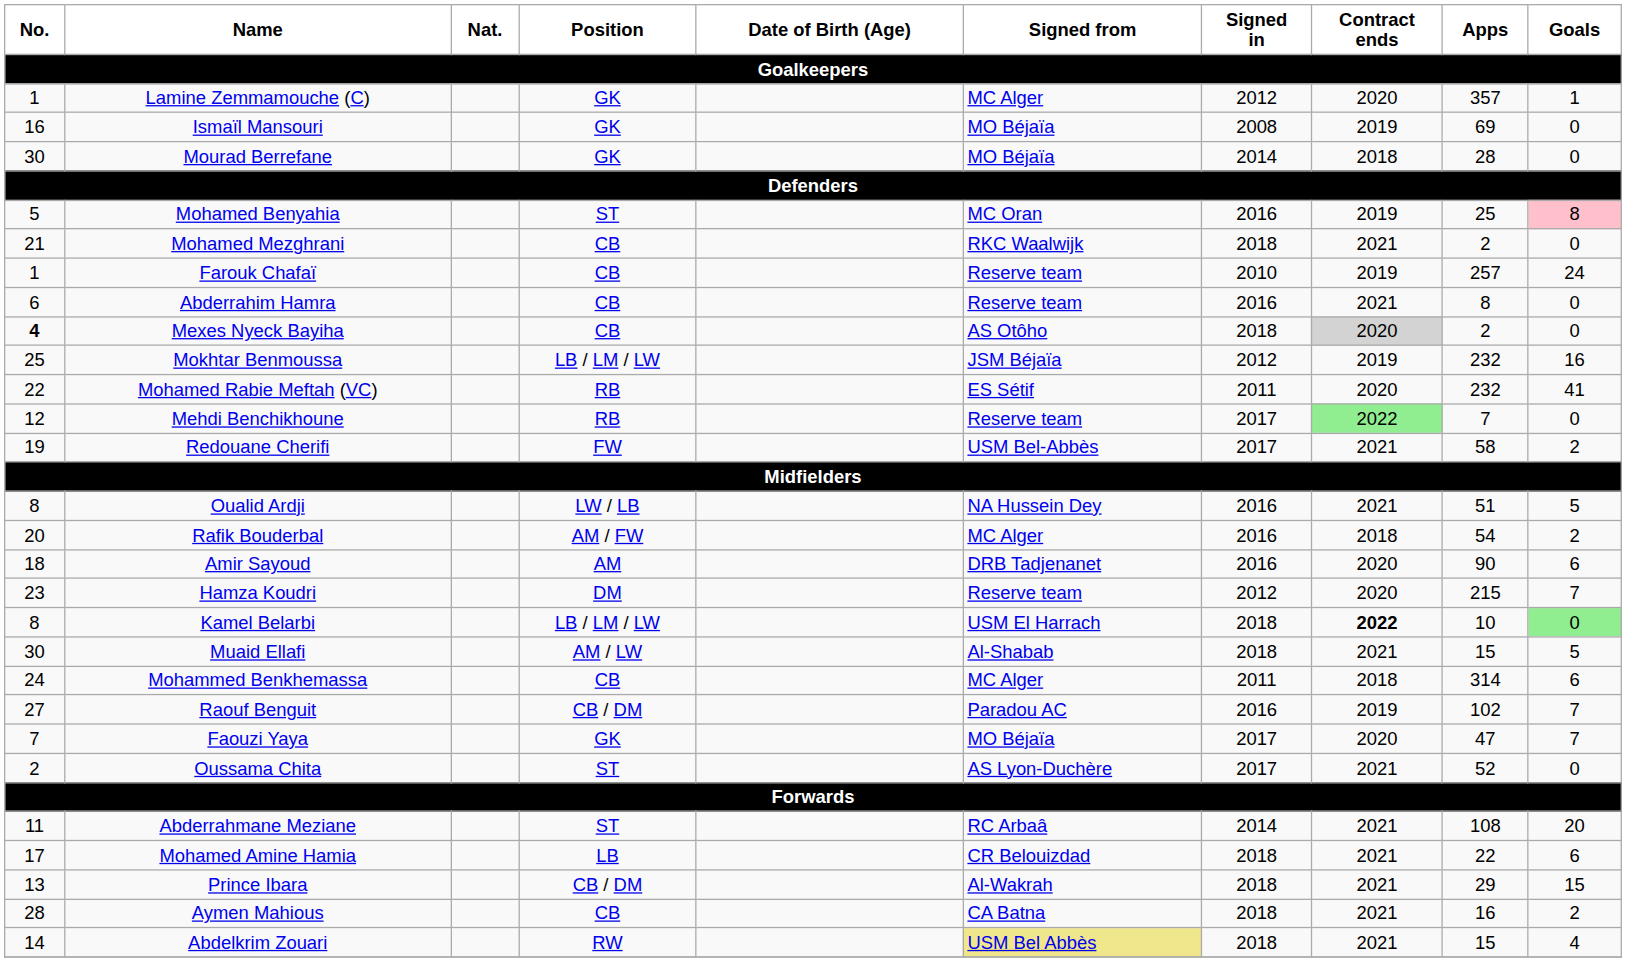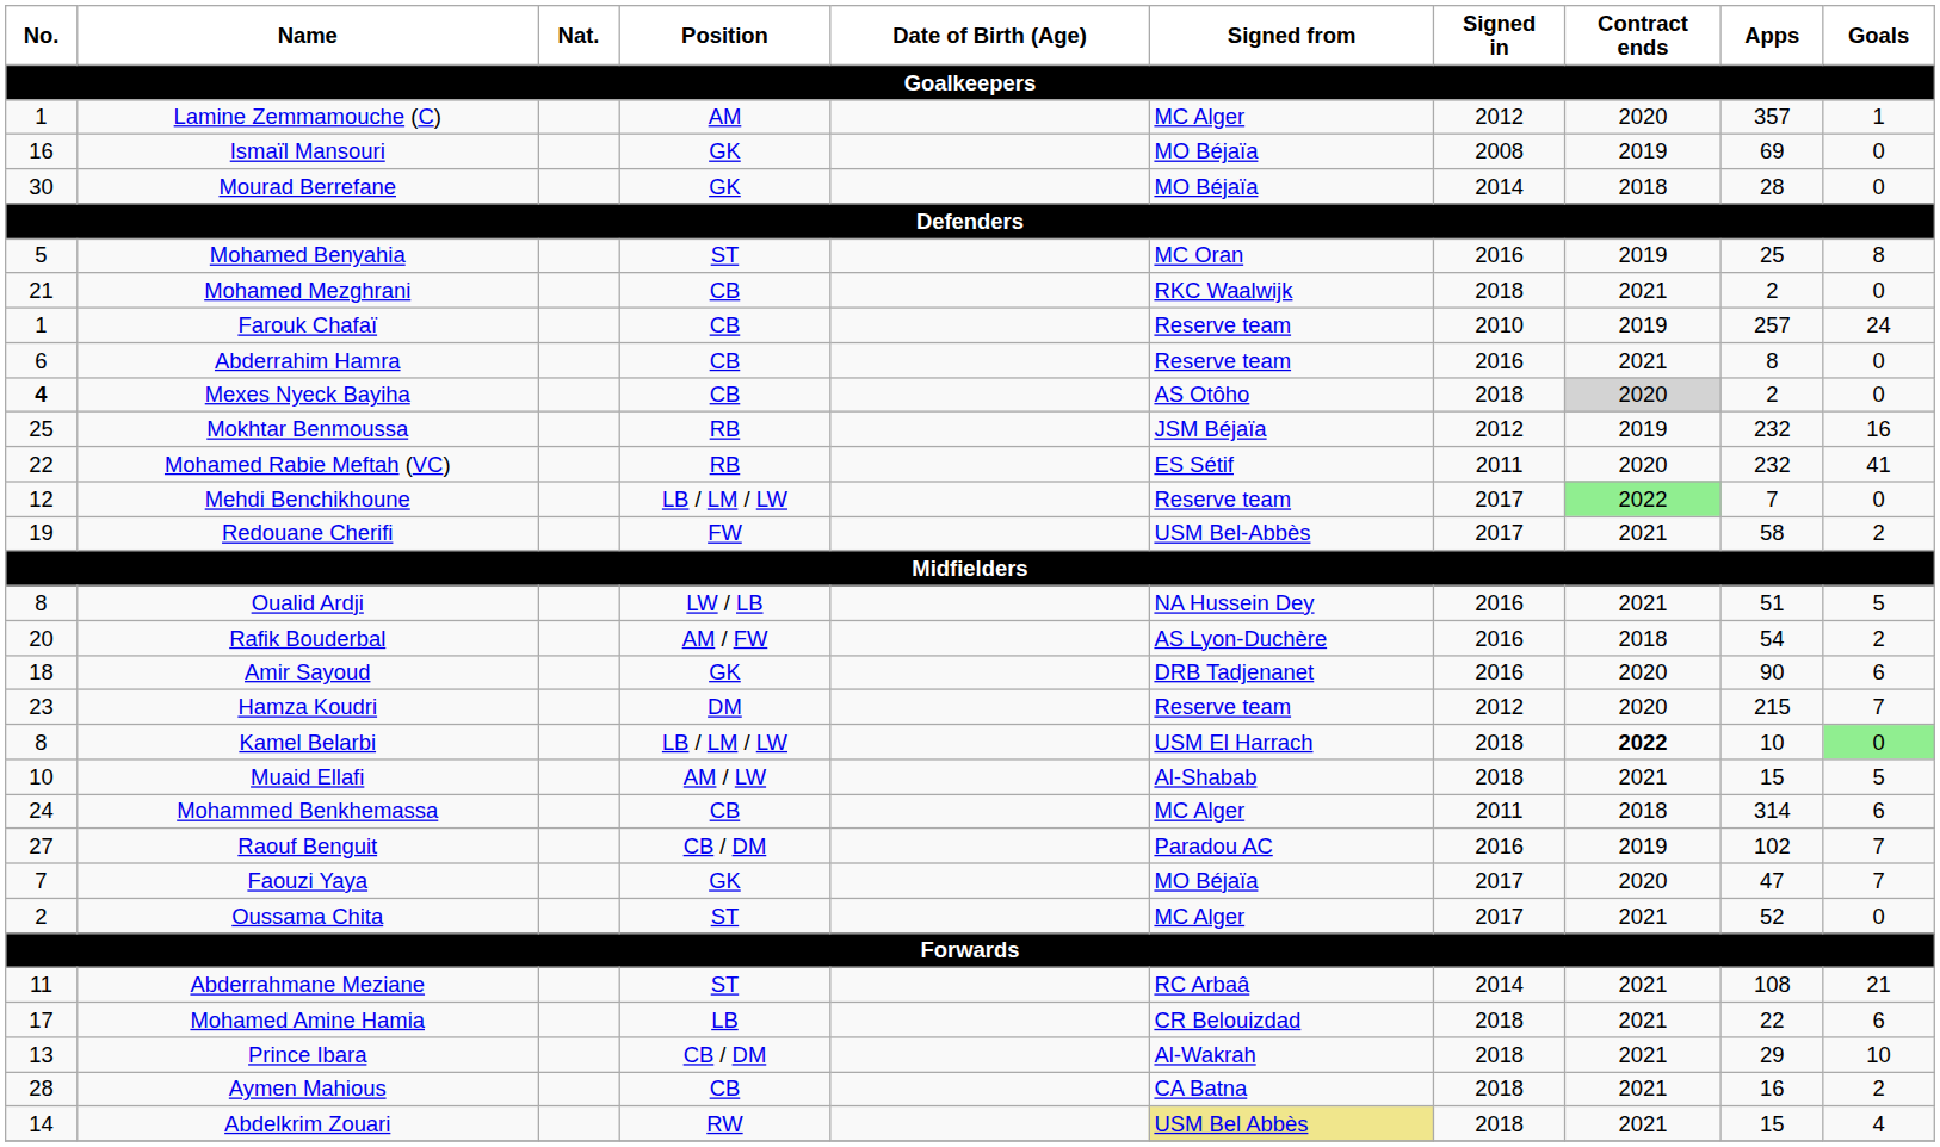 <table class="wikitable" style="text-align:center; font-size:90%; width:100%">
 <tr>
 <th style="background:white; color:black; text-align:center;">No.</th>
 <th style="background:white; color:black; text-align:center;">Name</th>
 <th style="background:white; color:black; text-align:center;">Nat.</th>
 <th style="background:white; color:black; text-align:center;">Position</th>
 <th style="background:white; color:black; text-align:center;">Date of Birth (Age)</th>
 <th style="background:white; color:black; text-align:center;">Signed from</th>
 <th style="background:white; color:black; text-align:center;">Signed<br>in</th>
 <th style="background:white; color:black; text-align:center;">Contract<br>ends</th>
 <th style="background:white; color:black; text-align:center;">Apps</th>
 <th style="background:white; color:black; text-align:center;">Goals</th>
 </tr>
 <tr>
 <th colspan="12" style="background:#000000; color:white; text-align:center">Goalkeepers</th>
 </tr>
 <tr>
 <td>1</td>
 <td><a href='#'>Lamine Zemmamouche</a> (<a href='#'>C</a>)</td>
 <td></td>
-<td><a href='#'>GK</a></td>
+<td><a href='#'>AM</a></td>
 <td></td>
 <td style="text-align:left"> <a href='#'>MC Alger</a></td>
 <td>2012</td>
 <td>2020</td>
 <td>357</td>
 <td>1</td>
 </tr>
 <tr>
 <td>16</td>
 <td><a href='#'>Ismaïl Mansouri</a></td>
 <td></td>
 <td><a href='#'>GK</a></td>
 <td></td>
 <td style="text-align:left"> <a href='#'>MO Béjaïa</a></td>
 <td>2008</td>
 <td>2019</td>
 <td>69</td>
 <td>0</td>
 </tr>
 <tr>
 <td>30</td>
 <td><a href='#'>Mourad Berrefane</a></td>
 <td></td>
 <td><a href='#'>GK</a></td>
 <td></td>
 <td style="text-align:left"> <a href='#'>MO Béjaïa</a></td>
 <td>2014</td>
 <td>2018</td>
 <td>28</td>
 <td>0</td>
 </tr>
 <tr>
 <th colspan="12" style="background:#000000; color:white; text-align:center">Defenders</th>
 </tr>
 <tr>
 <td>5</td>
 <td><a href='#'>Mohamed Benyahia</a></td>
 <td></td>
 <td><a href='#'>ST</a></td>
 <td></td>
 <td style="text-align:left"> <a href='#'>MC Oran</a></td>
 <td>2016</td>
 <td>2019</td>
 <td>25</td>
-<td style="background: pink;">8</td>
+<td>8</td>
 </tr>
 <tr>
 <td>21</td>
 <td><a href='#'>Mohamed Mezghrani</a></td>
 <td></td>
 <td><a href='#'>CB</a></td>
 <td></td>
 <td style="text-align:left"> <a href='#'>RKC Waalwijk</a></td>
 <td>2018</td>
 <td>2021</td>
 <td>2</td>
 <td>0</td>
 </tr>
 <tr>
 <td>1</td>
 <td><a href='#'>Farouk Chafaï</a></td>
 <td></td>
 <td><a href='#'>CB</a></td>
 <td></td>
 <td style="text-align:left"> <a href='#'>Reserve team</a></td>
 <td>2010</td>
 <td>2019</td>
 <td>257</td>
 <td>24</td>
 </tr>
 <tr>
 <td>6</td>
 <td><a href='#'>Abderrahim Hamra</a></td>
 <td></td>
 <td><a href='#'>CB</a></td>
 <td></td>
 <td style="text-align:left"> <a href='#'>Reserve team</a></td>
 <td>2016</td>
 <td>2021</td>
 <td>8</td>
 <td>0</td>
 </tr>
 <tr>
 <td><strong>4</strong></td>
 <td><a href='#'>Mexes Nyeck Bayiha</a></td>
 <td></td>
 <td><a href='#'>CB</a></td>
 <td></td>
 <td style="text-align:left"> <a href='#'>AS Otôho</a></td>
 <td>2018</td>
 <td style="background: lightgrey;">2020</td>
 <td>2</td>
 <td>0</td>
 </tr>
 <tr>
 <td>25</td>
 <td><a href='#'>Mokhtar Benmoussa</a></td>
 <td></td>
-<td><a href='#'>LB</a> / <a href='#'>LM</a> / <a href='#'>LW</a></td>
+<td><a href='#'>RB</a></td>
 <td></td>
 <td style="text-align:left"> <a href='#'>JSM Béjaïa</a></td>
 <td>2012</td>
 <td>2019</td>
 <td>232</td>
 <td>16</td>
 </tr>
 <tr>
 <td>22</td>
 <td><a href='#'>Mohamed Rabie Meftah</a> (<a href='#'>VC</a>)</td>
 <td></td>
 <td><a href='#'>RB</a></td>
 <td></td>
 <td style="text-align:left"> <a href='#'>ES Sétif</a></td>
 <td>2011</td>
 <td>2020</td>
 <td>232</td>
 <td>41</td>
 </tr>
 <tr>
 <td>12</td>
 <td><a href='#'>Mehdi Benchikhoune</a></td>
 <td></td>
-<td><a href='#'>RB</a></td>
+<td><a href='#'>LB</a> / <a href='#'>LM</a> / <a href='#'>LW</a></td>
 <td></td>
 <td style="text-align:left"> <a href='#'>Reserve team</a></td>
 <td>2017</td>
 <td style="background: lightgreen;">2022</td>
 <td>7</td>
 <td>0</td>
 </tr>
 <tr>
 <td>19</td>
 <td><a href='#'>Redouane Cherifi</a></td>
 <td></td>
 <td><a href='#'>FW</a></td>
 <td></td>
 <td style="text-align:left"> <a href='#'>USM Bel-Abbès</a></td>
 <td>2017</td>
 <td>2021</td>
 <td>58</td>
 <td>2</td>
 </tr>
 <tr>
 <th colspan="12" style="background:#000000; color:white; text-align:center">Midfielders</th>
 </tr>
 <tr>
 <td>8</td>
 <td><a href='#'>Oualid Ardji</a></td>
 <td></td>
 <td><a href='#'>LW</a> / <a href='#'>LB</a></td>
 <td></td>
 <td style="text-align:left"> <a href='#'>NA Hussein Dey</a></td>
 <td>2016</td>
 <td>2021</td>
 <td>51</td>
 <td>5</td>
 </tr>
 <tr>
 <td>20</td>
 <td><a href='#'>Rafik Bouderbal</a></td>
 <td></td>
 <td><a href='#'>AM</a> / <a href='#'>FW</a></td>
 <td></td>
-<td style="text-align:left"> <a href='#'>MC Alger</a></td>
+<td style="text-align:left"> <a href='#'>AS Lyon-Duchère</a></td>
 <td>2016</td>
 <td>2018</td>
 <td>54</td>
 <td>2</td>
 </tr>
 <tr>
 <td>18</td>
 <td><a href='#'>Amir Sayoud</a></td>
 <td></td>
-<td><a href='#'>AM</a></td>
+<td><a href='#'>GK</a></td>
 <td></td>
 <td style="text-align:left"> <a href='#'>DRB Tadjenanet</a></td>
 <td>2016</td>
 <td>2020</td>
 <td>90</td>
 <td>6</td>
 </tr>
 <tr>
 <td>23</td>
 <td><a href='#'>Hamza Koudri</a></td>
 <td></td>
 <td><a href='#'>DM</a></td>
 <td></td>
 <td style="text-align:left"> <a href='#'>Reserve team</a></td>
 <td>2012</td>
 <td>2020</td>
 <td>215</td>
 <td>7</td>
 </tr>
 <tr>
 <td>8</td>
 <td><a href='#'>Kamel Belarbi</a></td>
 <td></td>
 <td><a href='#'>LB</a> / <a href='#'>LM</a> / <a href='#'>LW</a></td>
 <td></td>
 <td style="text-align:left"> <a href='#'>USM El Harrach</a></td>
 <td>2018</td>
 <td><strong>2022</strong></td>
 <td>10</td>
 <td style="background: lightgreen;">0</td>
 </tr>
 <tr>
-<td>30</td>
+<td>10</td>
 <td><a href='#'>Muaid Ellafi</a></td>
 <td></td>
 <td><a href='#'>AM</a> / <a href='#'>LW</a></td>
 <td></td>
 <td style="text-align:left"> <a href='#'>Al-Shabab</a></td>
 <td>2018</td>
 <td>2021</td>
 <td>15</td>
 <td>5</td>
 </tr>
 <tr>
 <td>24</td>
 <td><a href='#'>Mohammed Benkhemassa</a></td>
 <td></td>
 <td><a href='#'>CB</a></td>
 <td></td>
 <td style="text-align:left"> <a href='#'>MC Alger</a></td>
 <td>2011</td>
 <td>2018</td>
 <td>314</td>
 <td>6</td>
 </tr>
 <tr>
 <td>27</td>
 <td><a href='#'>Raouf Benguit</a></td>
 <td></td>
 <td><a href='#'>CB</a> / <a href='#'>DM</a></td>
 <td></td>
 <td style="text-align:left"> <a href='#'>Paradou AC</a></td>
 <td>2016</td>
 <td>2019</td>
 <td>102</td>
 <td>7</td>
 </tr>
 <tr>
 <td>7</td>
 <td><a href='#'>Faouzi Yaya</a></td>
 <td></td>
 <td><a href='#'>GK</a></td>
 <td></td>
 <td style="text-align:left"> <a href='#'>MO Béjaïa</a></td>
 <td>2017</td>
 <td>2020</td>
 <td>47</td>
 <td>7</td>
 </tr>
 <tr>
 <td>2</td>
 <td><a href='#'>Oussama Chita</a></td>
 <td></td>
 <td><a href='#'>ST</a></td>
 <td></td>
-<td style="text-align:left"> <a href='#'>AS Lyon-Duchère</a></td>
+<td style="text-align:left"> <a href='#'>MC Alger</a></td>
 <td>2017</td>
 <td>2021</td>
 <td>52</td>
 <td>0</td>
 </tr>
 <tr>
 <th colspan="12" style="background:#000000; color:white; text-align:center">Forwards</th>
 </tr>
 <tr>
 <td>11</td>
 <td><a href='#'>Abderrahmane Meziane</a></td>
 <td></td>
 <td><a href='#'>ST</a></td>
 <td></td>
 <td style="text-align:left"> <a href='#'>RC Arbaâ</a></td>
 <td>2014</td>
 <td>2021</td>
 <td>108</td>
-<td>20</td>
+<td>21</td>
 </tr>
 <tr>
 <td>17</td>
 <td><a href='#'>Mohamed Amine Hamia</a></td>
 <td></td>
 <td><a href='#'>LB</a></td>
 <td></td>
 <td style="text-align:left"> <a href='#'>CR Belouizdad</a></td>
 <td>2018</td>
 <td>2021</td>
 <td>22</td>
 <td>6</td>
 </tr>
 <tr>
 <td>13</td>
 <td><a href='#'>Prince Ibara</a></td>
 <td></td>
 <td><a href='#'>CB</a> / <a href='#'>DM</a></td>
 <td></td>
 <td style="text-align:left"> <a href='#'>Al-Wakrah</a></td>
 <td>2018</td>
 <td>2021</td>
 <td>29</td>
-<td>15</td>
+<td>10</td>
 </tr>
 <tr>
 <td>28</td>
 <td><a href='#'>Aymen Mahious</a></td>
 <td></td>
 <td><a href='#'>CB</a></td>
 <td></td>
 <td style="text-align:left"> <a href='#'>CA Batna</a></td>
 <td>2018</td>
 <td>2021</td>
 <td>16</td>
 <td>2</td>
 </tr>
 <tr>
 <td>14</td>
 <td><a href='#'>Abdelkrim Zouari</a></td>
 <td></td>
 <td><a href='#'>RW</a></td>
 <td></td>
 <td style="background: khaki; text-align:left"> <a href='#'>USM Bel Abbès</a></td>
 <td>2018</td>
 <td>2021</td>
 <td>15</td>
 <td>4</td>
 </tr>
 <tr>
 </tr>
 </table>
